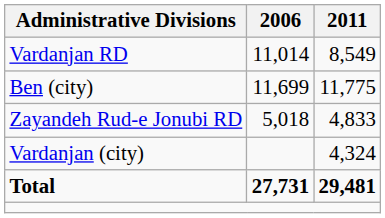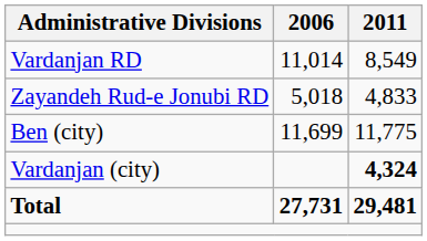 <table class="wikitable">
 <tr>
 <th>Administrative Divisions</th>
 <th>2006</th>
 <th>2011</th>
 </tr>
 <tr>
 <td><a href='#'>Vardanjan RD</a></td>
 <td style="text-align: right;">11,014</td>
 <td style="text-align: right;">8,549</td>
 </tr>
 <tr>
+<td><a href='#'>Zayandeh Rud-e Jonubi RD</a></td>
+<td style="text-align: right;">5,018</td>
+<td style="text-align: right;">4,833</td>
+</tr>
+<tr>
 <td><a href='#'>Ben</a> (city)</td>
 <td style="text-align: right;">11,699</td>
 <td style="text-align: right;">11,775</td>
 </tr>
 <tr>
-<td><a href='#'>Zayandeh Rud-e Jonubi RD</a></td>
-<td style="text-align: right;">5,018</td>
-<td style="text-align: right;">4,833</td>
-</tr>
-<tr>
 <td><a href='#'>Vardanjan</a> (city)</td>
 <td style="text-align: right;"></td>
-<td style="text-align: right;">4,324</td>
+<td style="text-align: right;"><strong>4,324</strong></td>
 </tr>
 <tr>
 <td><strong>Total</strong></td>
 <td style="text-align: right;"><strong>27,731</strong></td>
 <td style="text-align: right;"><strong>29,481</strong></td>
 </tr>
 <tr>
 <td colspan=3></td>
 </tr>
 </table>
